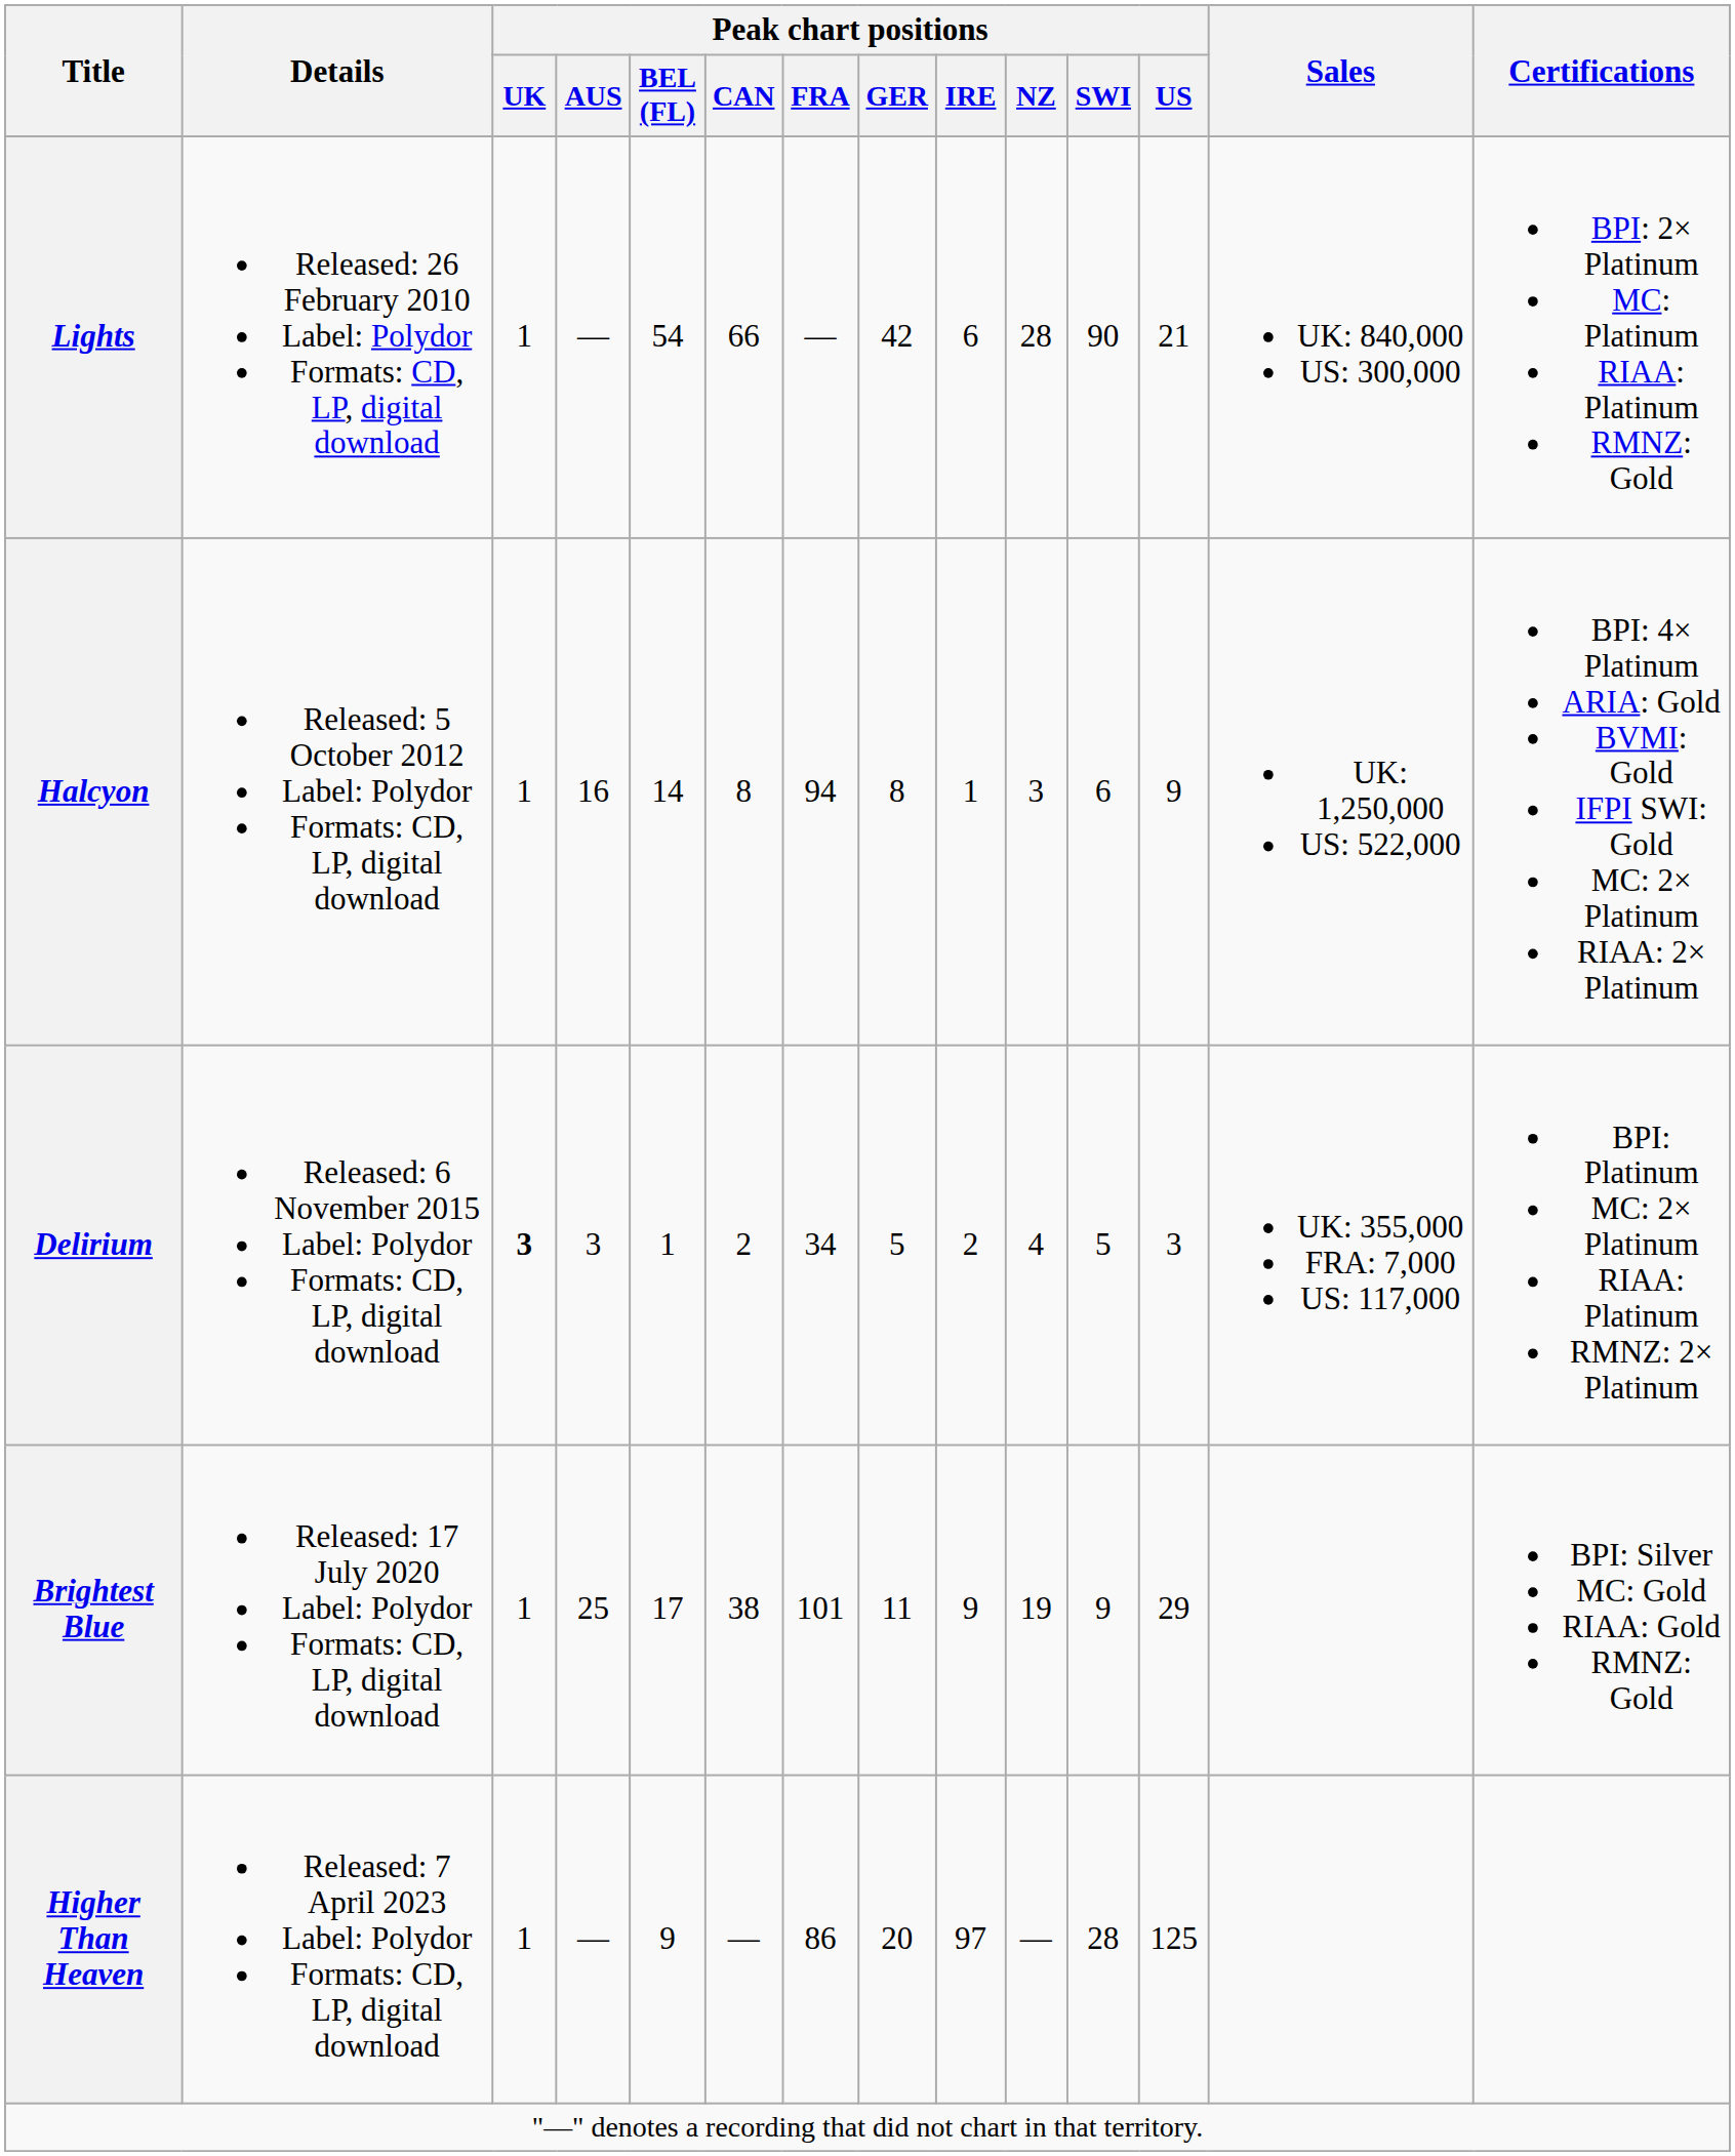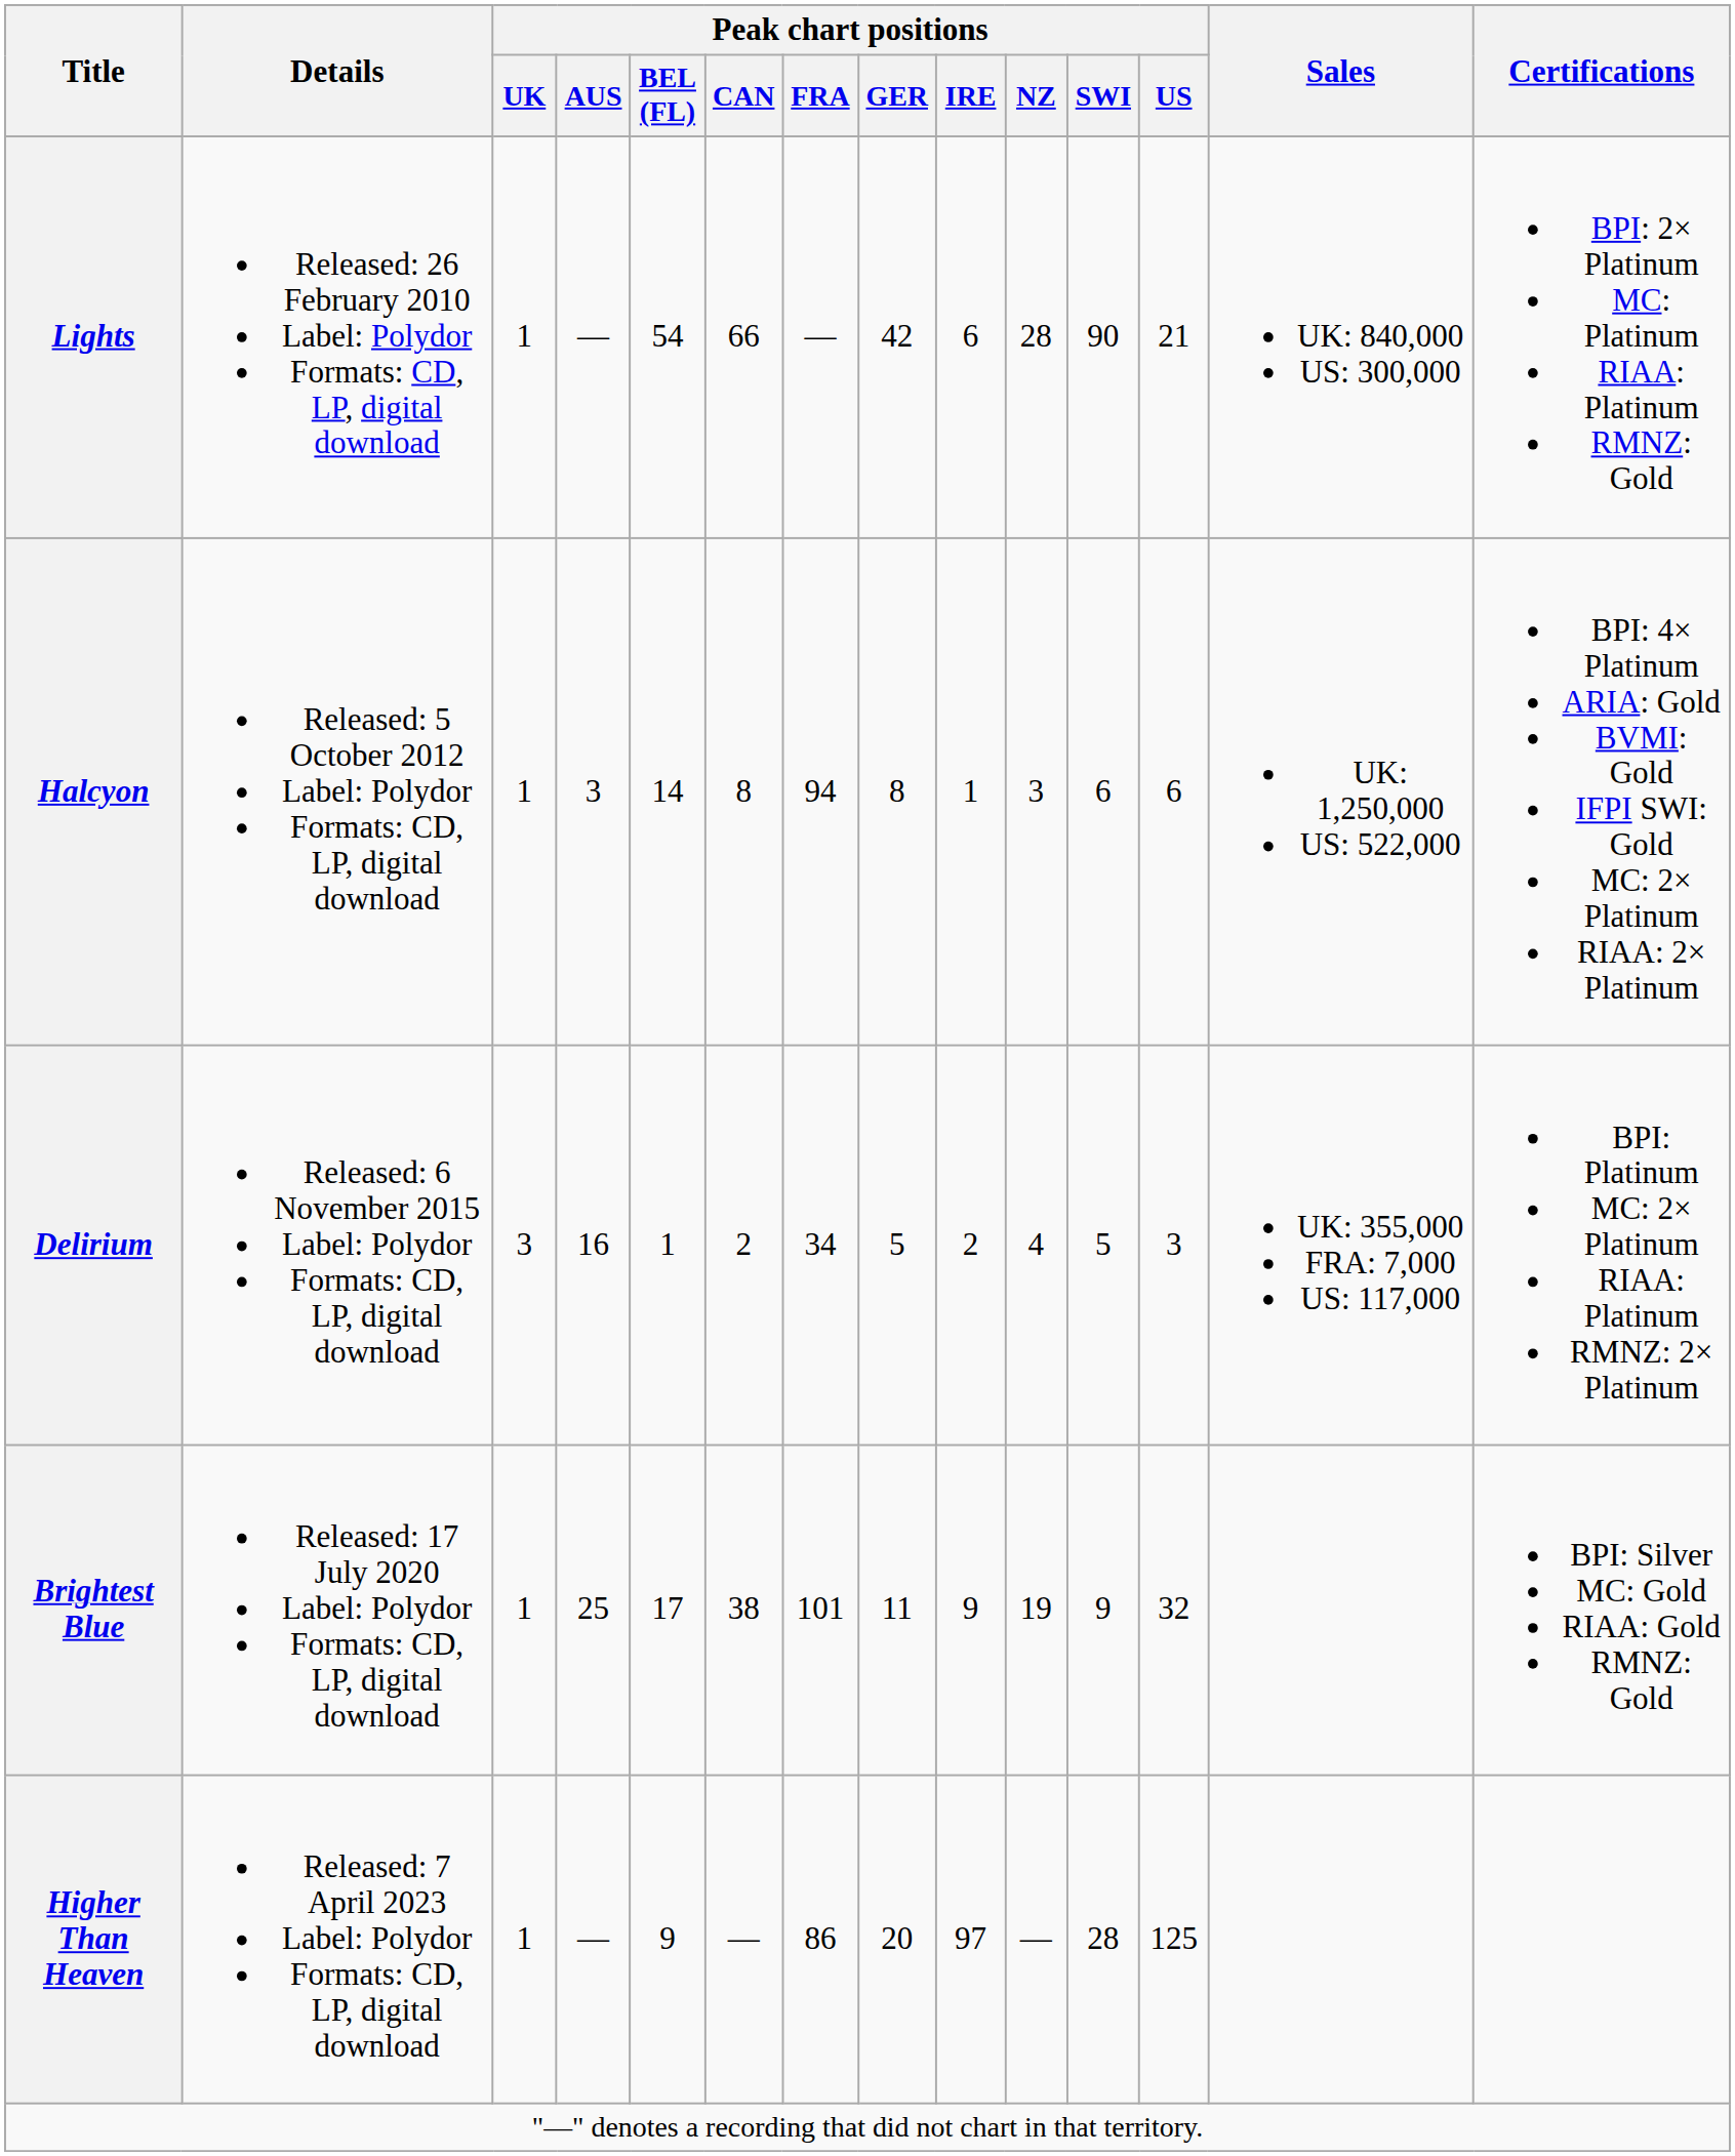 <table class="wikitable plainrowheaders" style="text-align:center;">
 <tr>
 <th scope="col" rowspan="2" style="width:9em;">Title</th>
 <th scope="col" rowspan="2" style="width:17em;">Details</th>
 <th scope="col" colspan="10">Peak chart positions</th>
 <th scope="col" rowspan="2" style="width:12em;"><a href='#'>Sales</a></th>
 <th scope="col" rowspan="2" style="width:12em;"><a href='#'>Certifications</a></th>
 </tr>
 <tr>
 <th scope="col" style="width:2.5em;font-size:90%;"><a href='#'>UK</a><br></th>
 <th scope="col" style="width:2.5em;font-size:90%;"><a href='#'>AUS</a><br></th>
 <th scope="col" style="width:2.5em;font-size:90%;"><a href='#'>BEL<br>(FL)</a><br></th>
 <th scope="col" style="width:2.5em;font-size:90%;"><a href='#'>CAN</a><br></th>
 <th scope="col" style="width:2.5em;font-size:90%;"><a href='#'>FRA</a><br></th>
 <th scope="col" style="width:2.5em;font-size:90%;"><a href='#'>GER</a><br></th>
 <th scope="col" style="width:2.5em;font-size:90%;"><a href='#'>IRE</a><br></th>
 <th scope="col" style="width:2.5em;font-size:90%;"><a href='#'>NZ</a><br></th>
 <th scope="col" style="width:2.5em;font-size:90%;"><a href='#'>SWI</a><br></th>
 <th scope="col" style="width:2.5em;font-size:90%;"><a href='#'>US</a><br></th>
 </tr>
 <tr>
 <th scope="row"><em><a href='#'>Lights</a></em></th>
 <td><br><ul><li>Released: 26 February 2010</li><li>Label: <a href='#'>Polydor</a></li><li>Formats: <a href='#'>CD</a>, <a href='#'>LP</a>, <a href='#'>digital download</a></li></ul></td>
 <td>1</td>
 <td>—</td>
 <td>54</td>
 <td>66</td>
 <td>—</td>
 <td>42</td>
 <td>6</td>
 <td>28</td>
 <td>90</td>
 <td>21</td>
 <td><br><ul><li>UK: 840,000</li><li>US: 300,000</li></ul></td>
 <td><br><ul><li><a href='#'>BPI</a>: 2× Platinum</li><li><a href='#'>MC</a>: Platinum</li><li><a href='#'>RIAA</a>: Platinum</li><li><a href='#'>RMNZ</a>: Gold</li></ul></td>
 </tr>
 <tr>
 <th scope="row"><em><a href='#'>Halcyon</a></em></th>
 <td><br><ul><li>Released: 5 October 2012</li><li>Label: Polydor</li><li>Formats: CD, LP, digital download</li></ul></td>
 <td>1</td>
-<td>16</td>
+<td>3</td>
 <td>14</td>
 <td>8</td>
 <td>94</td>
 <td>8</td>
 <td>1</td>
 <td>3</td>
 <td>6</td>
-<td>9</td>
+<td>6</td>
 <td><br><ul><li>UK: 1,250,000</li><li>US: 522,000</li></ul></td>
 <td><br><ul><li>BPI: 4× Platinum</li><li><a href='#'>ARIA</a>: Gold</li><li><a href='#'>BVMI</a>: Gold</li><li><a href='#'>IFPI</a> SWI: Gold</li><li>MC: 2× Platinum</li><li>RIAA: 2× Platinum</li></ul></td>
 </tr>
 <tr>
 <th scope="row"><em><a href='#'>Delirium</a></em></th>
 <td><br><ul><li>Released: 6 November 2015</li><li>Label: Polydor</li><li>Formats: CD, LP, digital download</li></ul></td>
-<td><strong>3</strong></td>
 <td>3</td>
+<td>16</td>
 <td>1</td>
 <td>2</td>
 <td>34</td>
 <td>5</td>
 <td>2</td>
 <td>4</td>
 <td>5</td>
 <td>3</td>
 <td><br><ul><li>UK: 355,000</li><li>FRA: 7,000</li><li>US: 117,000</li></ul></td>
 <td><br><ul><li>BPI: Platinum</li><li>MC: 2× Platinum</li><li>RIAA: Platinum</li><li>RMNZ: 2× Platinum</li></ul></td>
 </tr>
 <tr>
 <th scope="row"><em><a href='#'>Brightest Blue</a></em></th>
 <td><br><ul><li>Released: 17 July 2020</li><li>Label: Polydor</li><li>Formats: CD, LP, digital download</li></ul></td>
 <td>1</td>
 <td>25</td>
 <td>17</td>
 <td>38</td>
 <td>101</td>
 <td>11</td>
 <td>9</td>
 <td>19</td>
 <td>9</td>
-<td>29</td>
+<td>32</td>
 <td></td>
 <td><br><ul><li>BPI: Silver</li><li>MC: Gold</li><li>RIAA: Gold</li><li>RMNZ: Gold</li></ul></td>
 </tr>
 <tr>
 <th scope="row"><em><a href='#'>Higher Than Heaven</a></em></th>
 <td><br><ul><li>Released: 7 April 2023</li><li>Label: Polydor</li><li>Formats: CD, LP, digital download</li></ul></td>
 <td>1</td>
 <td>—</td>
 <td>9</td>
 <td>—</td>
 <td>86</td>
 <td>20</td>
 <td>97</td>
 <td>—</td>
 <td>28</td>
 <td>125</td>
 <td></td>
 <td></td>
 </tr>
 <tr>
 <td colspan="17" style="font-size:90%">"—" denotes a recording that did not chart in that territory.</td>
 </tr>
 </table>
